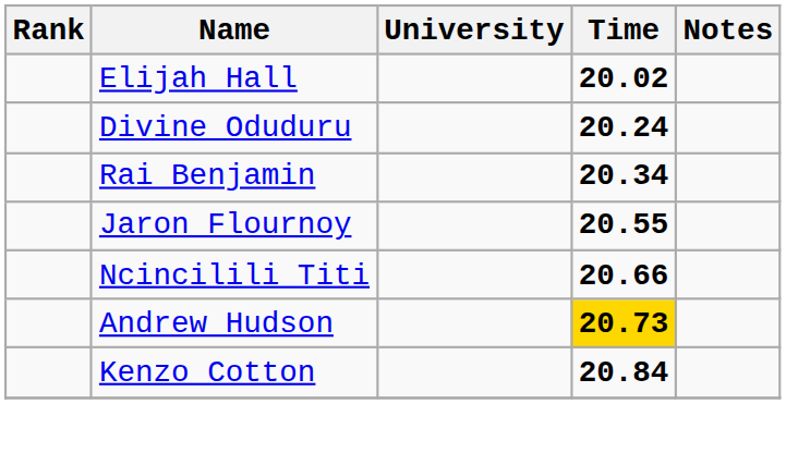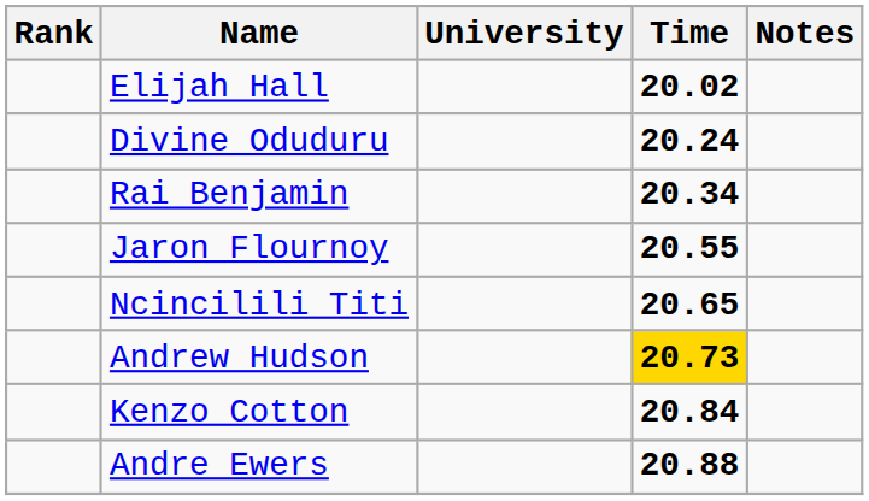 <table class="wikitable sortable" style="text-align:center">
 <tr>
 <th>Rank</th>
 <th>Name</th>
 <th>University</th>
 <th>Time</th>
 <th>Notes</th>
 </tr>
 <tr>
 <td></td>
 <td align=left><a href='#'>Elijah Hall</a></td>
 <td></td>
 <td><strong>20.02</strong></td>
 <td>   </td>
 </tr>
 <tr>
 <td></td>
 <td align=left><a href='#'>Divine Oduduru</a></td>
 <td></td>
 <td><strong>20.24</strong></td>
 <td></td>
 </tr>
 <tr>
 <td></td>
 <td align=left><a href='#'>Rai Benjamin</a></td>
 <td></td>
 <td><strong>20.34</strong></td>
 <td></td>
 </tr>
 <tr>
 <td></td>
 <td align=left><a href='#'>Jaron Flournoy</a></td>
 <td></td>
 <td><strong>20.55</strong></td>
 <td></td>
 </tr>
 <tr>
 <td></td>
 <td align=left><a href='#'>Ncincilili Titi</a></td>
 <td></td>
-<td><strong>20.66</strong></td>
+<td><strong>20.65</strong></td>
 <td></td>
 </tr>
 <tr>
 <td></td>
 <td align=left><a href='#'>Andrew Hudson</a></td>
 <td></td>
 <td style="background: gold;"><strong>20.73</strong></td>
 <td></td>
 </tr>
 <tr>
 <td></td>
 <td align=left><a href='#'>Kenzo Cotton</a></td>
 <td></td>
 <td><strong>20.84</strong></td>
 <td></td>
 </tr>
 <tr>
+<td></td>
+<td align=left><a href='#'>Andre Ewers</a></td>
+<td></td>
+<td><strong>20.88</strong></td>
+<td></td>
+</tr>
+<tr>
 </tr>
 </table>
